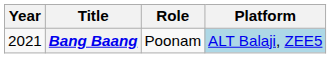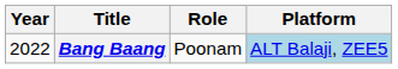 <table class="wikitable sortable">
 <tr>
 <th>Year</th>
 <th>Title</th>
 <th>Role</th>
 <th>Platform</th>
 </tr>
 <tr>
-<td>2021</td>
+<td>2022</td>
 <th><em><a href='#'>Bang Baang</a></em></th>
 <td>Poonam</td>
 <td style="background: lightblue;"><a href='#'>ALT Balaji</a>, <a href='#'>ZEE5</a></td>
 </tr>
 </table>
